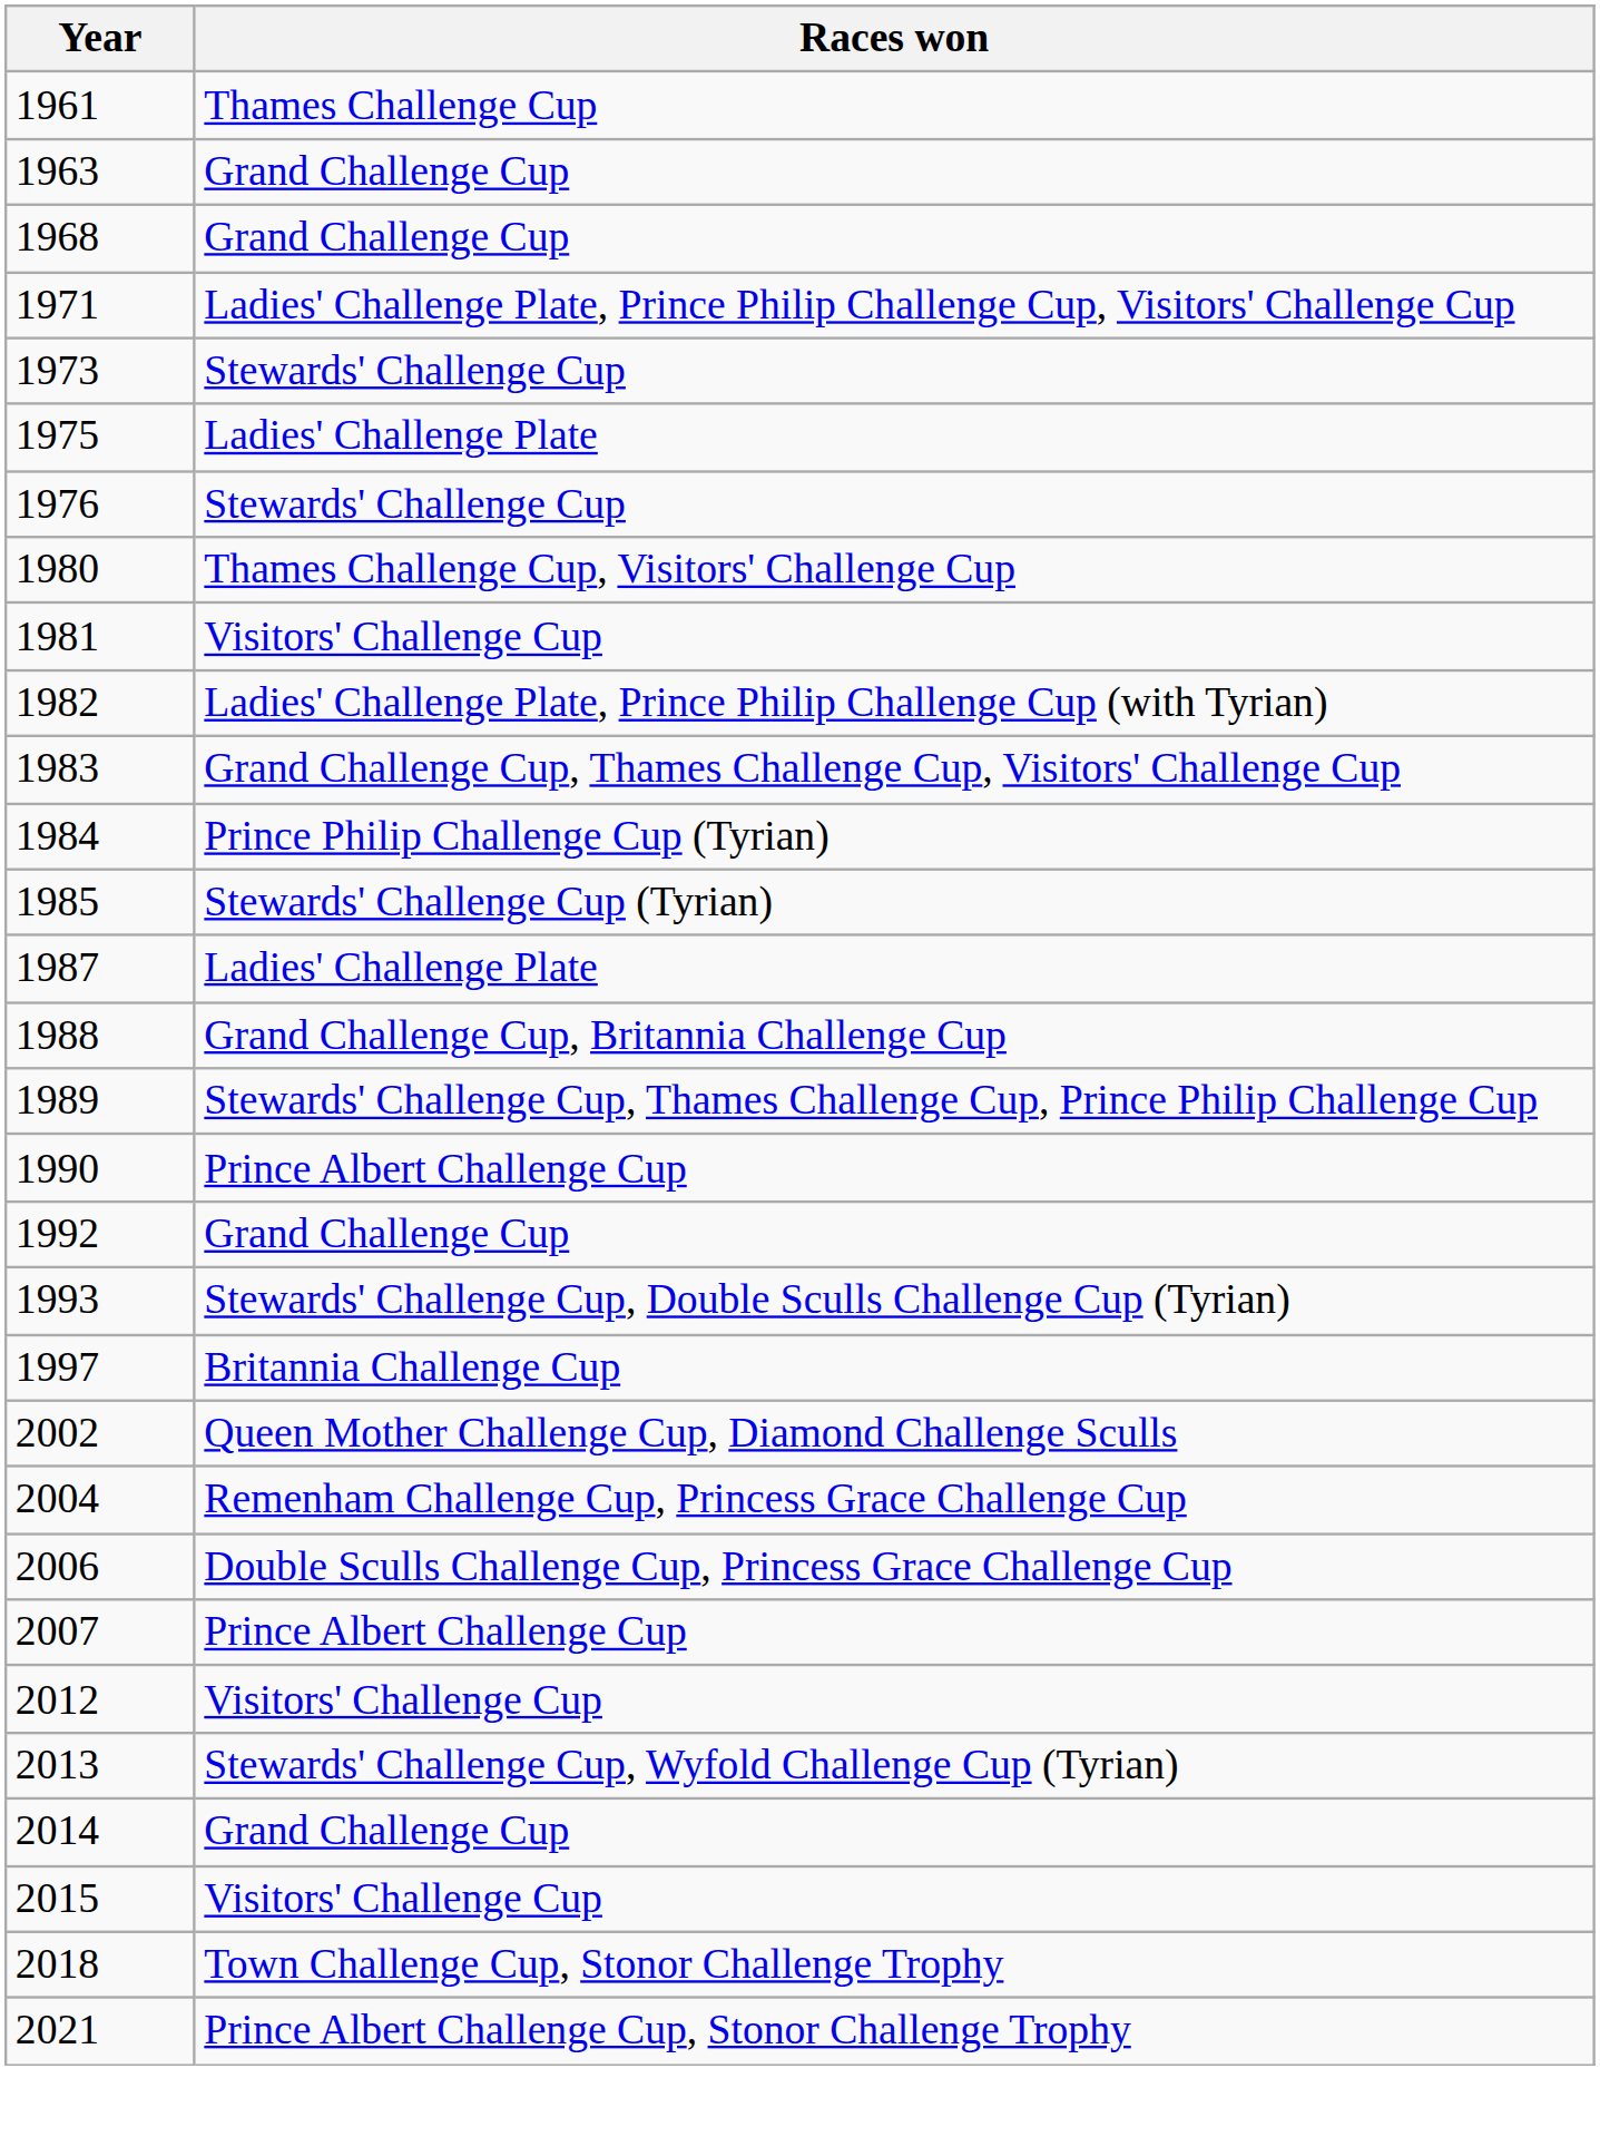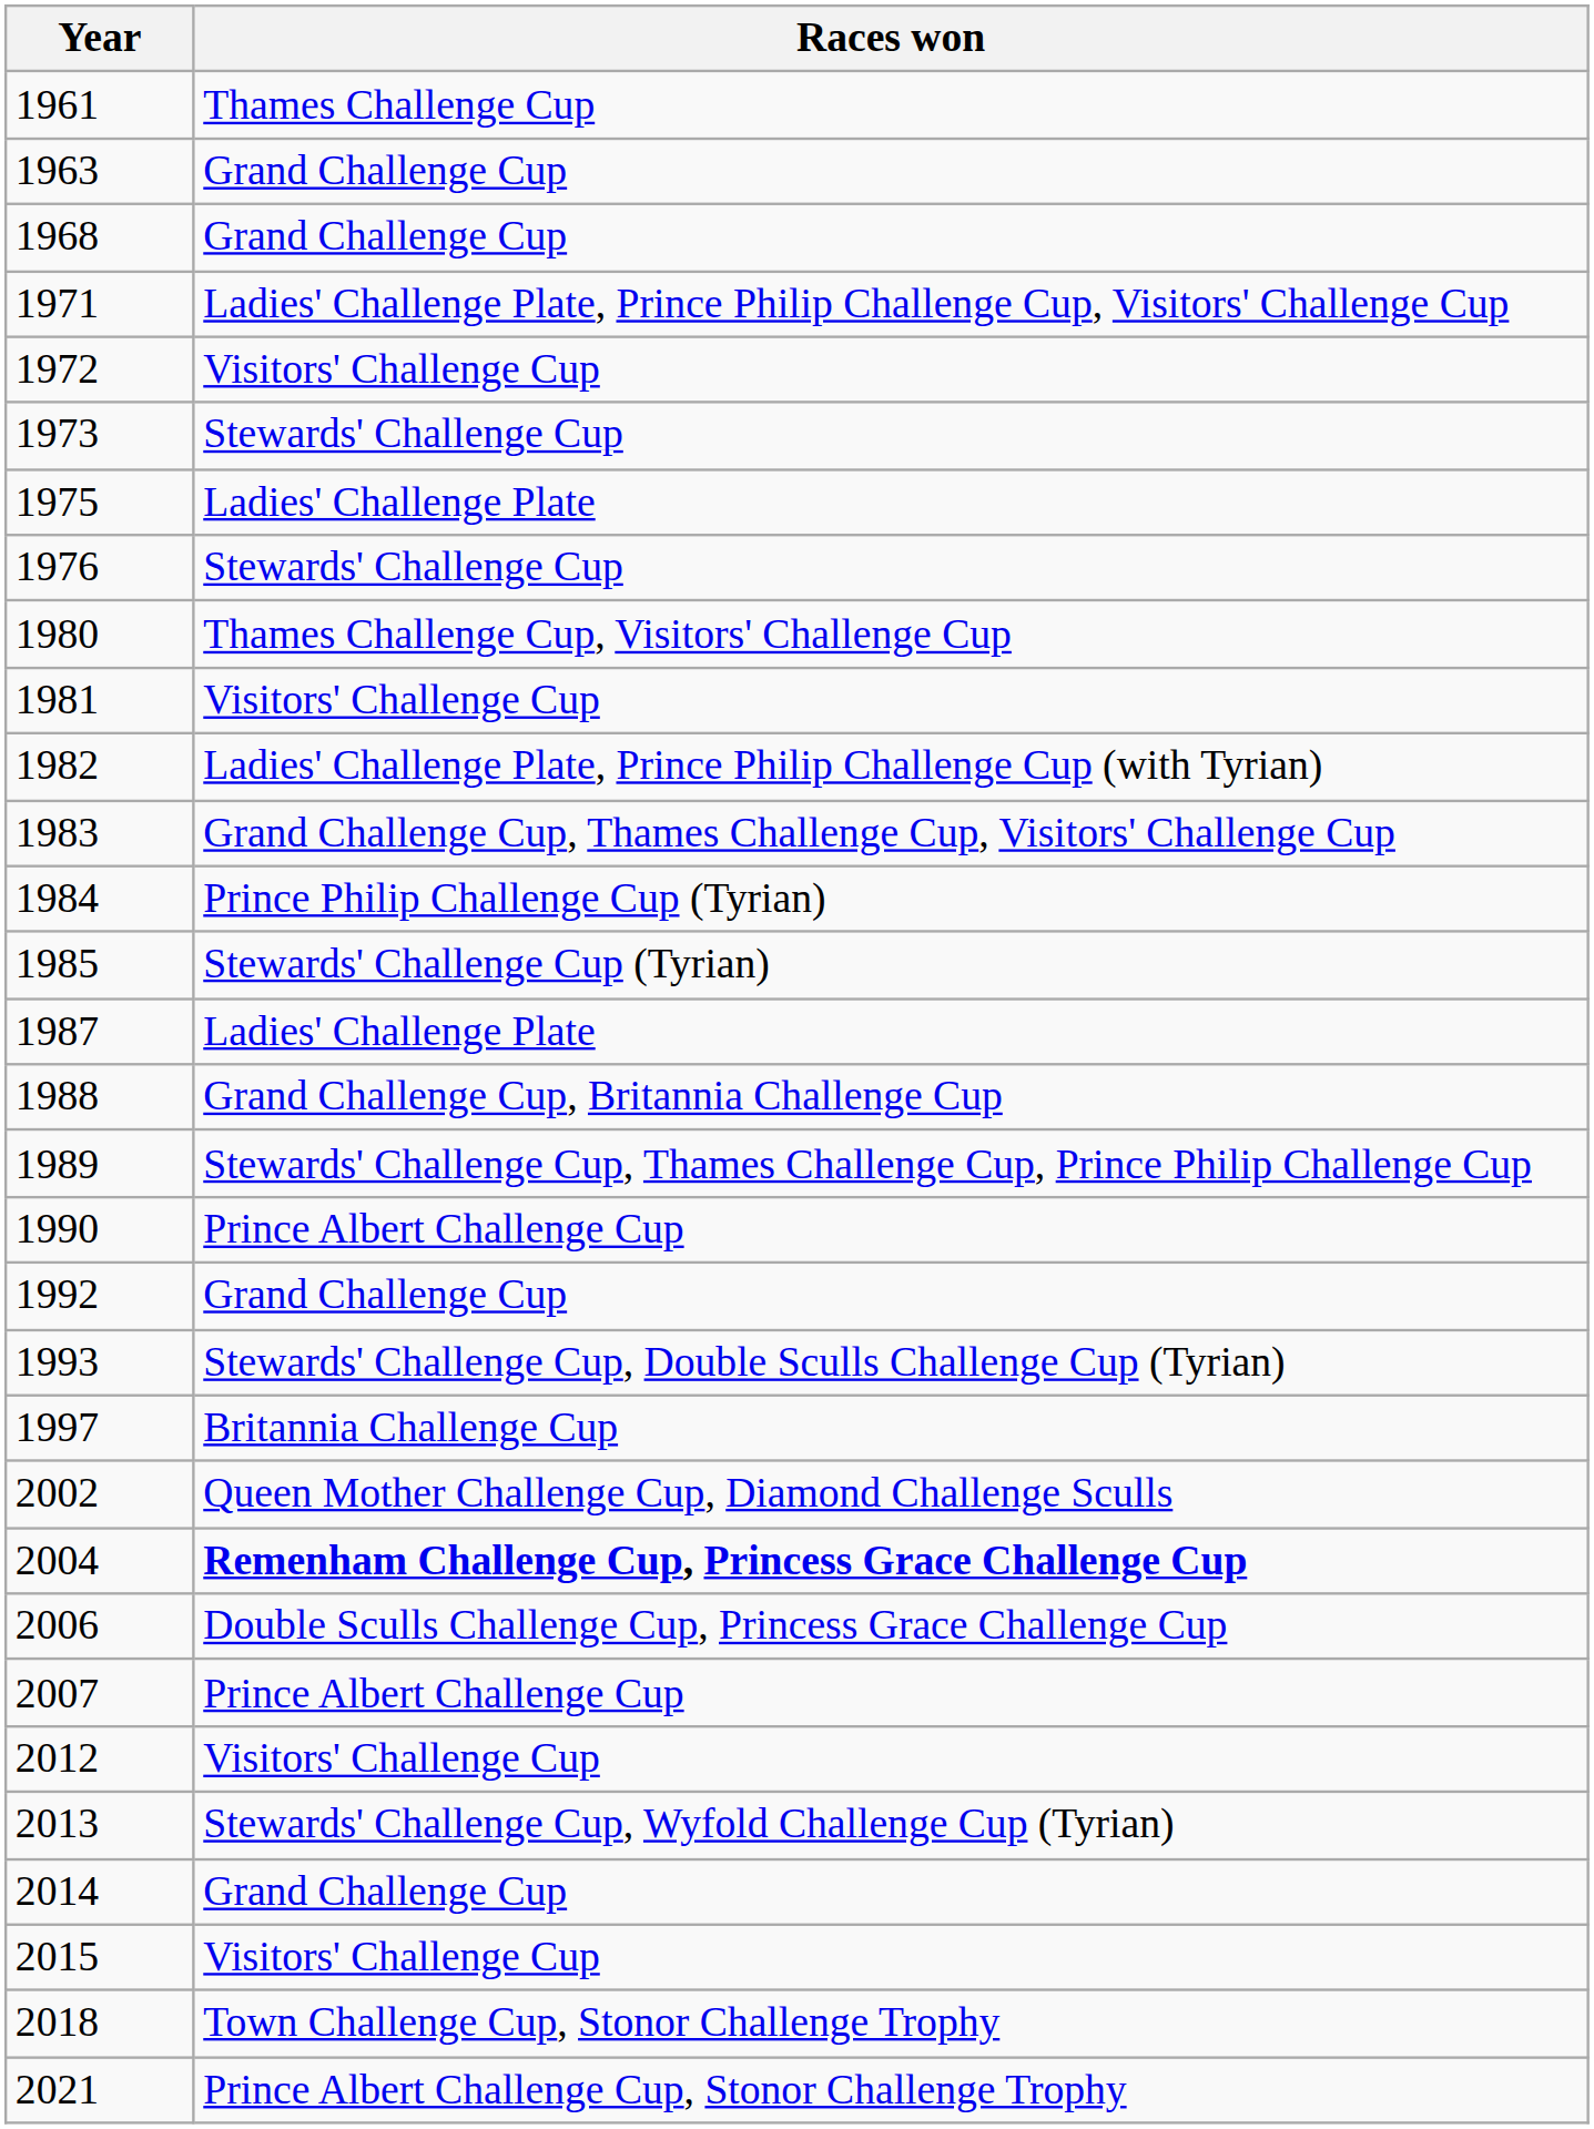 <table class="wikitable">
 <tr>
 <th width=70>Year</th>
 <th width=600>Races won</th>
 </tr>
 <tr>
 <td>1961</td>
 <td><a href='#'>Thames Challenge Cup</a></td>
 </tr>
 <tr>
 <td>1963</td>
 <td><a href='#'>Grand Challenge Cup</a></td>
 </tr>
 <tr>
 <td>1968</td>
 <td><a href='#'>Grand Challenge Cup</a></td>
 </tr>
 <tr>
 <td>1971</td>
 <td><a href='#'>Ladies' Challenge Plate</a>, <a href='#'>Prince Philip Challenge Cup</a>, <a href='#'>Visitors' Challenge Cup</a></td>
+</tr>
+<tr>
+<td>1972</td>
+<td><a href='#'>Visitors' Challenge Cup</a></td>
 </tr>
 <tr>
 <td>1973</td>
 <td><a href='#'>Stewards' Challenge Cup</a></td>
 </tr>
 <tr>
 <td>1975</td>
 <td><a href='#'>Ladies' Challenge Plate</a></td>
 </tr>
 <tr>
 <td>1976</td>
 <td><a href='#'>Stewards' Challenge Cup</a></td>
 </tr>
 <tr>
 <td>1980</td>
 <td><a href='#'>Thames Challenge Cup</a>, <a href='#'>Visitors' Challenge Cup</a></td>
 </tr>
 <tr>
 <td>1981</td>
 <td><a href='#'>Visitors' Challenge Cup</a></td>
 </tr>
 <tr>
 <td>1982</td>
 <td><a href='#'>Ladies' Challenge Plate</a>, <a href='#'>Prince Philip Challenge Cup</a> (with Tyrian)</td>
 </tr>
 <tr>
 <td>1983</td>
 <td><a href='#'>Grand Challenge Cup</a>, <a href='#'>Thames Challenge Cup</a>, <a href='#'>Visitors' Challenge Cup</a></td>
 </tr>
 <tr>
 <td>1984</td>
 <td><a href='#'>Prince Philip Challenge Cup</a> (Tyrian)</td>
 </tr>
 <tr>
 <td>1985</td>
 <td><a href='#'>Stewards' Challenge Cup</a> (Tyrian)</td>
 </tr>
 <tr>
 <td>1987</td>
 <td><a href='#'>Ladies' Challenge Plate</a></td>
 </tr>
 <tr>
 <td>1988</td>
 <td><a href='#'>Grand Challenge Cup</a>, <a href='#'>Britannia Challenge Cup</a></td>
 </tr>
 <tr>
 <td>1989</td>
 <td><a href='#'>Stewards' Challenge Cup</a>, <a href='#'>Thames Challenge Cup</a>, <a href='#'>Prince Philip Challenge Cup</a></td>
 </tr>
 <tr>
 <td>1990</td>
 <td><a href='#'>Prince Albert Challenge Cup</a></td>
 </tr>
 <tr>
 <td>1992</td>
 <td><a href='#'>Grand Challenge Cup</a></td>
 </tr>
 <tr>
 <td>1993</td>
 <td><a href='#'>Stewards' Challenge Cup</a>, <a href='#'>Double Sculls Challenge Cup</a> (Tyrian)</td>
 </tr>
 <tr>
 <td>1997</td>
 <td><a href='#'>Britannia Challenge Cup</a></td>
 </tr>
 <tr>
 <td>2002</td>
 <td><a href='#'>Queen Mother Challenge Cup</a>, <a href='#'>Diamond Challenge Sculls</a></td>
 </tr>
 <tr>
 <td>2004</td>
-<td><a href='#'>Remenham Challenge Cup</a>, <a href='#'>Princess Grace Challenge Cup</a></td>
+<td><strong><a href='#'>Remenham Challenge Cup</a>, <a href='#'>Princess Grace Challenge Cup</a></strong></td>
 </tr>
 <tr>
 <td>2006</td>
 <td><a href='#'>Double Sculls Challenge Cup</a>, <a href='#'>Princess Grace Challenge Cup</a></td>
 </tr>
 <tr>
 <td>2007</td>
 <td><a href='#'>Prince Albert Challenge Cup</a></td>
 </tr>
 <tr>
 <td>2012</td>
 <td><a href='#'>Visitors' Challenge Cup</a></td>
 </tr>
 <tr>
 <td>2013</td>
 <td><a href='#'>Stewards' Challenge Cup</a>, <a href='#'>Wyfold Challenge Cup</a> (Tyrian)</td>
 </tr>
 <tr>
 <td>2014</td>
 <td><a href='#'>Grand Challenge Cup</a></td>
 </tr>
 <tr>
 <td>2015</td>
 <td><a href='#'>Visitors' Challenge Cup</a></td>
 </tr>
 <tr>
 <td>2018</td>
 <td><a href='#'>Town Challenge Cup</a>, <a href='#'>Stonor Challenge Trophy</a></td>
 </tr>
 <tr>
 <td>2021</td>
 <td><a href='#'>Prince Albert Challenge Cup</a>, <a href='#'>Stonor Challenge Trophy</a></td>
 </tr>
 </table>
